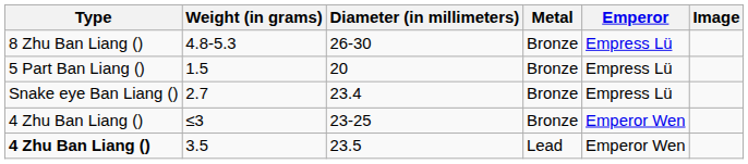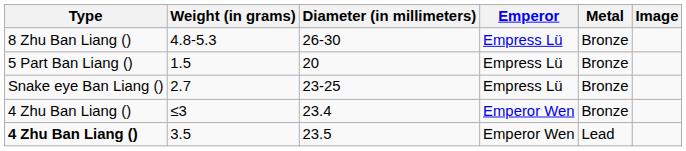 <table class="wikitable">
 <tr>
 <th>Type</th>
 <th>Weight (in grams)</th>
 <th>Diameter (in millimeters)</th>
+<th><a href='#'>Emperor</a></th>
 <th>Metal</th>
-<th><a href='#'>Emperor</a></th>
 <th>Image</th>
 </tr>
 <tr>
 <td>8 Zhu Ban Liang ()</td>
 <td>4.8-5.3</td>
 <td>26-30</td>
+<td><a href='#'>Empress Lü</a></td>
 <td>Bronze</td>
-<td><a href='#'>Empress Lü</a></td>
 <td></td>
 </tr>
 <tr>
 <td>5 Part Ban Liang ()</td>
 <td>1.5</td>
 <td>20</td>
+<td>Empress Lü</td>
 <td>Bronze</td>
-<td>Empress Lü</td>
 <td></td>
 </tr>
 <tr>
 <td>Snake eye Ban Liang ()</td>
 <td>2.7</td>
-<td>23.4</td>
+<td>23-25</td>
+<td>Empress Lü</td>
 <td>Bronze</td>
-<td>Empress Lü</td>
 <td></td>
 </tr>
 <tr>
 <td>4 Zhu Ban Liang ()</td>
 <td>≤3</td>
-<td>23-25</td>
+<td>23.4</td>
+<td><a href='#'>Emperor Wen</a></td>
 <td>Bronze</td>
-<td><a href='#'>Emperor Wen</a></td>
 <td></td>
 </tr>
 <tr>
 <td><strong>4 Zhu Ban Liang ()</strong></td>
 <td>3.5</td>
 <td>23.5</td>
+<td>Emperor Wen</td>
 <td>Lead</td>
-<td>Emperor Wen</td>
 <td></td>
 </tr>
 </table>
